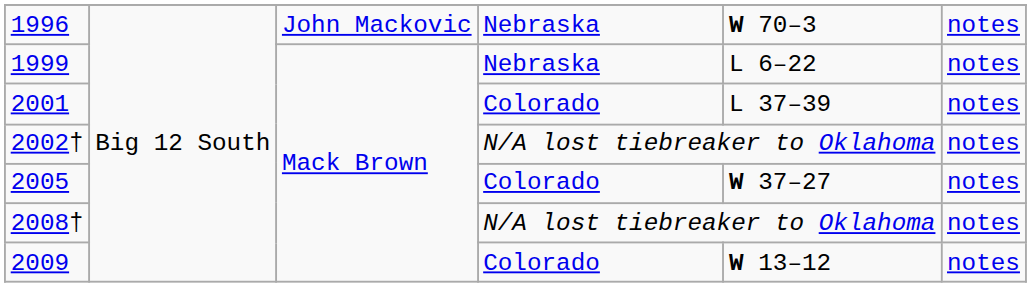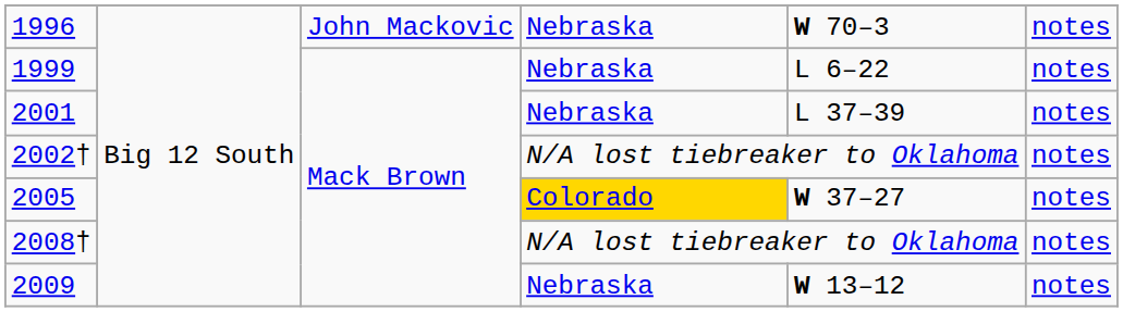 <table class="wikitable">
 <tr>
 </tr>
 <tr>
 <td><a href='#'>1996</a></td>
 <td rowspan="7">Big 12 South</td>
 <td><a href='#'>John Mackovic</a></td>
 <td><a href='#'>Nebraska</a></td>
 <td><strong>W</strong> 70–3</td>
 <td><a href='#'>notes</a></td>
 </tr>
 <tr>
 <td><a href='#'>1999</a></td>
 <td rowspan="6"><a href='#'>Mack Brown</a></td>
 <td><a href='#'>Nebraska</a></td>
 <td>L 6–22</td>
 <td><a href='#'>notes</a></td>
 </tr>
 <tr>
 <td><a href='#'>2001</a></td>
-<td><a href='#'>Colorado</a></td>
+<td><a href='#'>Nebraska</a></td>
 <td>L 37–39</td>
 <td><a href='#'>notes</a></td>
 </tr>
 <tr>
 <td><a href='#'>2002</a>†</td>
 <td colspan=2><em>N/A lost tiebreaker to <a href='#'>Oklahoma</a></em></td>
 <td><a href='#'>notes</a></td>
 </tr>
 <tr>
 <td><a href='#'>2005</a></td>
-<td><a href='#'>Colorado</a></td>
+<td style="background: gold;"><a href='#'>Colorado</a></td>
 <td><strong>W</strong> 37–27</td>
 <td><a href='#'>notes</a></td>
 </tr>
 <tr>
 <td><a href='#'>2008</a>†</td>
 <td colspan=2><em>N/A lost tiebreaker to <a href='#'>Oklahoma</a></em></td>
 <td><a href='#'>notes</a></td>
 </tr>
 <tr>
 <td><a href='#'>2009</a></td>
-<td><a href='#'>Colorado</a></td>
+<td><a href='#'>Nebraska</a></td>
 <td><strong>W</strong> 13–12</td>
 <td><a href='#'>notes</a></td>
 </tr>
 </table>
